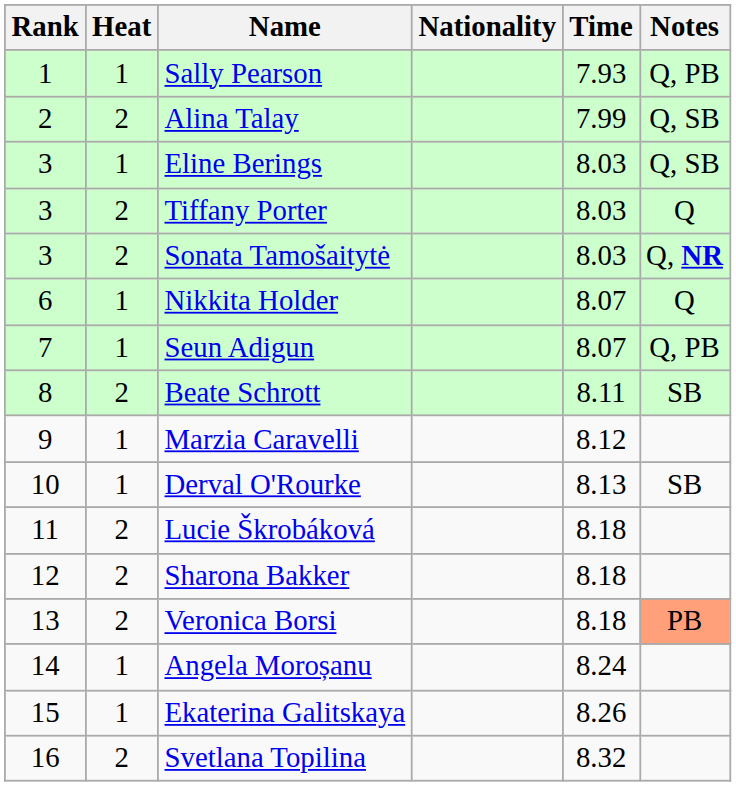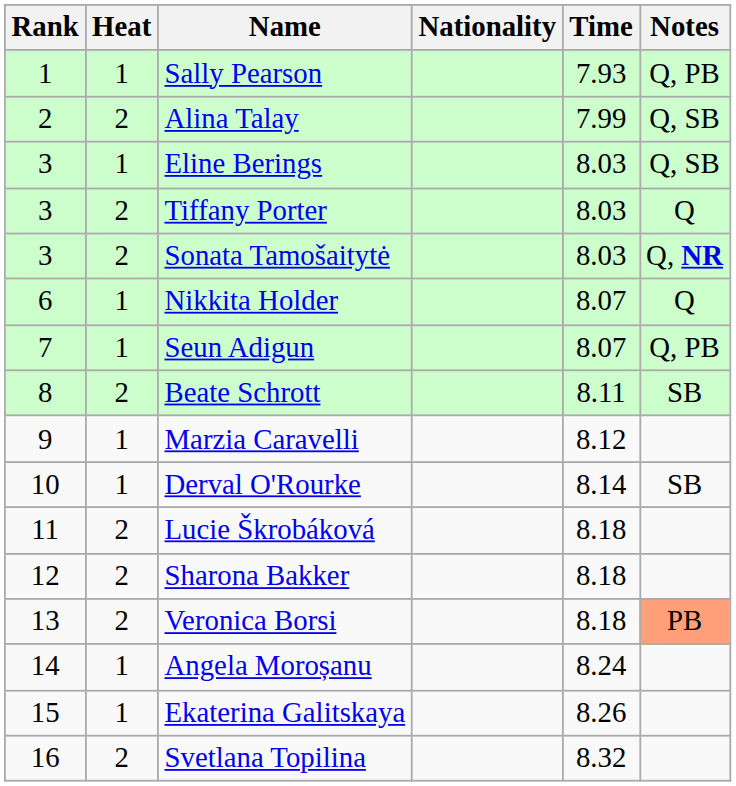 <table class="wikitable sortable" style="text-align:center">
 <tr>
 <th>Rank</th>
 <th>Heat</th>
 <th>Name</th>
 <th>Nationality</th>
 <th>Time</th>
 <th>Notes</th>
 </tr>
 <tr bgcolor=ccffcc>
 <td>1</td>
 <td>1</td>
 <td align=left><a href='#'>Sally Pearson</a></td>
 <td align=left></td>
 <td>7.93</td>
 <td>Q, PB</td>
 </tr>
 <tr bgcolor=ccffcc>
 <td>2</td>
 <td>2</td>
 <td align=left><a href='#'>Alina Talay</a></td>
 <td align=left></td>
 <td>7.99</td>
 <td>Q, SB</td>
 </tr>
 <tr bgcolor=ccffcc>
 <td>3</td>
 <td>1</td>
 <td align=left><a href='#'>Eline Berings</a></td>
 <td align=left></td>
 <td>8.03</td>
 <td>Q, SB</td>
 </tr>
 <tr bgcolor=ccffcc>
 <td>3</td>
 <td>2</td>
 <td align=left><a href='#'>Tiffany Porter</a></td>
 <td align=left></td>
 <td>8.03</td>
 <td>Q</td>
 </tr>
 <tr bgcolor=ccffcc>
 <td>3</td>
 <td>2</td>
 <td align=left><a href='#'>Sonata Tamošaitytė</a></td>
 <td align=left></td>
 <td>8.03</td>
 <td>Q, <strong><a href='#'>NR</a></strong></td>
 </tr>
 <tr bgcolor=ccffcc>
 <td>6</td>
 <td>1</td>
 <td align=left><a href='#'>Nikkita Holder</a></td>
 <td align=left></td>
 <td>8.07</td>
 <td>Q</td>
 </tr>
 <tr bgcolor=ccffcc>
 <td>7</td>
 <td>1</td>
 <td align=left><a href='#'>Seun Adigun</a></td>
 <td align=left></td>
 <td>8.07</td>
 <td>Q, PB</td>
 </tr>
 <tr bgcolor=ccffcc>
 <td>8</td>
 <td>2</td>
 <td align=left><a href='#'>Beate Schrott</a></td>
 <td align=left></td>
 <td>8.11</td>
 <td>SB</td>
 </tr>
 <tr>
 <td>9</td>
 <td>1</td>
 <td align=left><a href='#'>Marzia Caravelli</a></td>
 <td align=left></td>
 <td>8.12</td>
 <td></td>
 </tr>
 <tr>
 <td>10</td>
 <td>1</td>
 <td align=left><a href='#'>Derval O'Rourke</a></td>
 <td align=left></td>
-<td>8.13</td>
+<td>8.14</td>
 <td>SB</td>
 </tr>
 <tr>
 <td>11</td>
 <td>2</td>
 <td align=left><a href='#'>Lucie Škrobáková</a></td>
 <td align=left></td>
 <td>8.18</td>
 <td></td>
 </tr>
 <tr>
 <td>12</td>
 <td>2</td>
 <td align=left><a href='#'>Sharona Bakker</a></td>
 <td align=left></td>
 <td>8.18</td>
 <td></td>
 </tr>
 <tr>
 <td>13</td>
 <td>2</td>
 <td align=left><a href='#'>Veronica Borsi</a></td>
 <td align=left></td>
 <td>8.18</td>
 <td style="background: lightsalmon;">PB</td>
 </tr>
 <tr>
 <td>14</td>
 <td>1</td>
 <td align=left><a href='#'>Angela Moroșanu</a></td>
 <td align=left></td>
 <td>8.24</td>
 <td></td>
 </tr>
 <tr>
 <td>15</td>
 <td>1</td>
 <td align=left><a href='#'>Ekaterina Galitskaya</a></td>
 <td align=left></td>
 <td>8.26</td>
 <td></td>
 </tr>
 <tr>
 <td>16</td>
 <td>2</td>
 <td align=left><a href='#'>Svetlana Topilina</a></td>
 <td align=left></td>
 <td>8.32</td>
 <td></td>
 </tr>
 </table>
